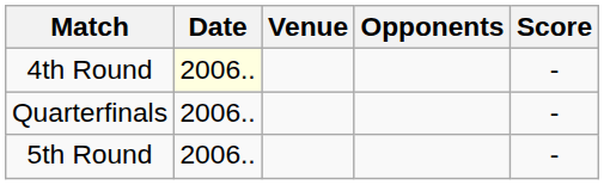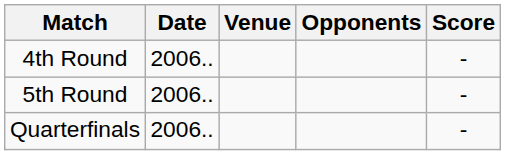 <table class="wikitable" style="text-align:center;">
 <tr>
 <th>Match</th>
 <th>Date</th>
 <th>Venue</th>
 <th>Opponents</th>
 <th>Score</th>
 </tr>
 <tr>
 <td>4th Round</td>
-<td style="background: lightyellow;">2006..</td>
-<td></td>
-<td></td>
-<td>-</td>
-</tr>
-<tr>
-<td>Quarterfinals</td>
 <td>2006..</td>
 <td></td>
 <td></td>
 <td>-</td>
 </tr>
 <tr>
 <td>5th Round</td>
 <td>2006..</td>
 <td></td>
 <td></td>
 <td>-</td>
 </tr>
+<tr>
+<td>Quarterfinals</td>
+<td>2006..</td>
+<td></td>
+<td></td>
+<td>-</td>
+</tr>
 </table>
